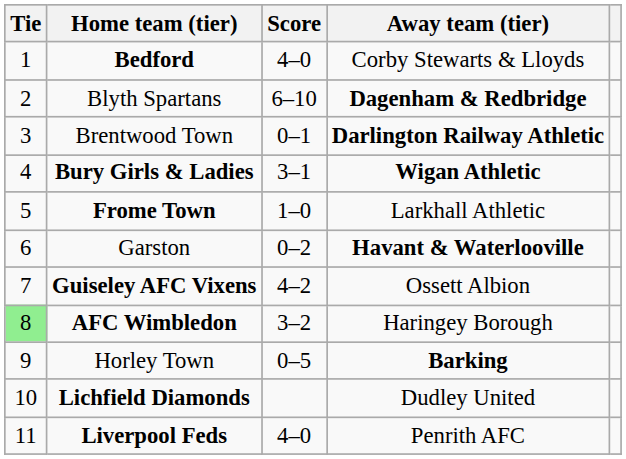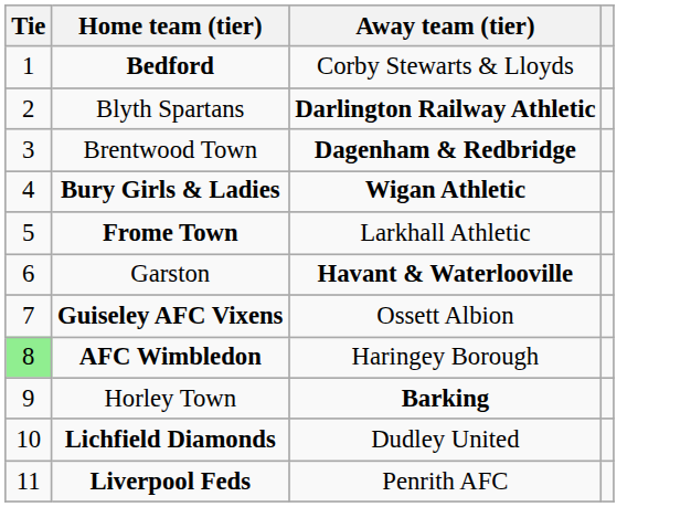 <table class="wikitable" style="text-align:center; font-size:85%">
 <tr>
 <th>Tie</th>
 <th>Home team (tier)</th>
-<th>Score</th>
 <th>Away team (tier)</th>
 <th></th>
 </tr>
 <tr>
 <td align="center">1</td>
 <td><strong>Bedford</strong></td>
-<td align="center">4–0</td>
 <td>Corby Stewarts & Lloyds</td>
 <td></td>
 </tr>
 <tr>
 <td align="center">2</td>
 <td>Blyth Spartans</td>
-<td align="center">6–10 </td>
-<td><strong>Dagenham & Redbridge</strong></td>
+<td><strong>Darlington Railway Athletic</strong></td>
 <td></td>
 </tr>
 <tr>
 <td align="center">3</td>
 <td>Brentwood Town</td>
-<td align="center">0–1</td>
-<td><strong>Darlington Railway Athletic</strong></td>
+<td><strong>Dagenham & Redbridge</strong></td>
 <td></td>
 </tr>
 <tr>
 <td align="center">4</td>
 <td><strong>Bury Girls & Ladies</strong></td>
-<td align="center">3–1</td>
 <td><strong>Wigan Athletic</strong></td>
 <td></td>
 </tr>
 <tr>
 <td align="center">5</td>
 <td><strong>Frome Town</strong></td>
-<td align="center">1–0</td>
 <td>Larkhall Athletic</td>
 <td></td>
 </tr>
 <tr>
 <td align="center">6</td>
 <td>Garston</td>
-<td align="center">0–2</td>
 <td><strong>Havant & Waterlooville</strong></td>
 <td></td>
 </tr>
 <tr>
 <td align="center">7</td>
 <td><strong>Guiseley AFC Vixens</strong></td>
-<td align="center">4–2 </td>
 <td>Ossett Albion</td>
 <td></td>
 </tr>
 <tr>
 <td align="center" style="background: lightgreen;">8</td>
 <td><strong>AFC Wimbledon</strong></td>
-<td align="center">3–2</td>
 <td>Haringey Borough</td>
 <td></td>
 </tr>
 <tr>
 <td align="center">9</td>
 <td>Horley Town</td>
-<td align="center">0–5</td>
 <td><strong>Barking</strong></td>
 <td></td>
 </tr>
 <tr>
 <td align="center">10</td>
 <td><strong>Lichfield Diamonds</strong></td>
-<td align="center"></td>
 <td>Dudley United</td>
 <td></td>
 </tr>
 <tr>
 <td align="center">11</td>
 <td><strong>Liverpool Feds</strong></td>
-<td align="center">4–0</td>
 <td>Penrith AFC</td>
 <td></td>
 </tr>
 </table>
